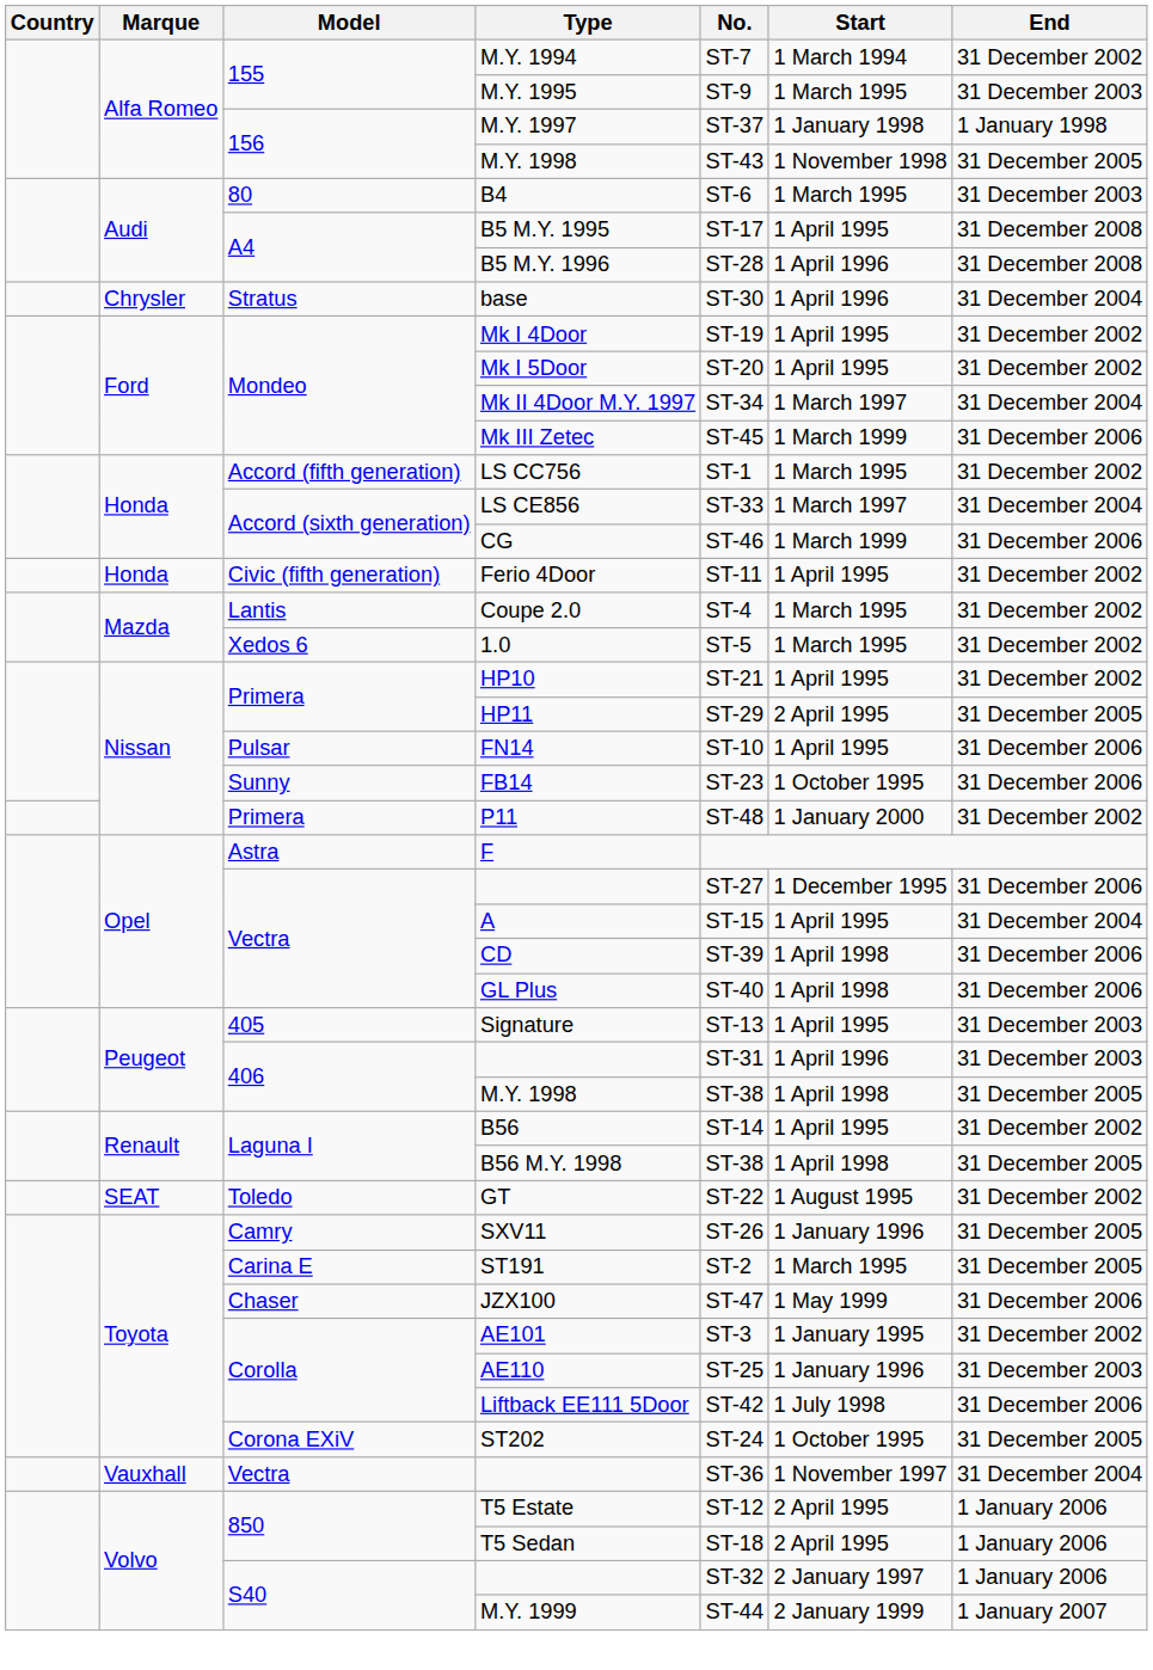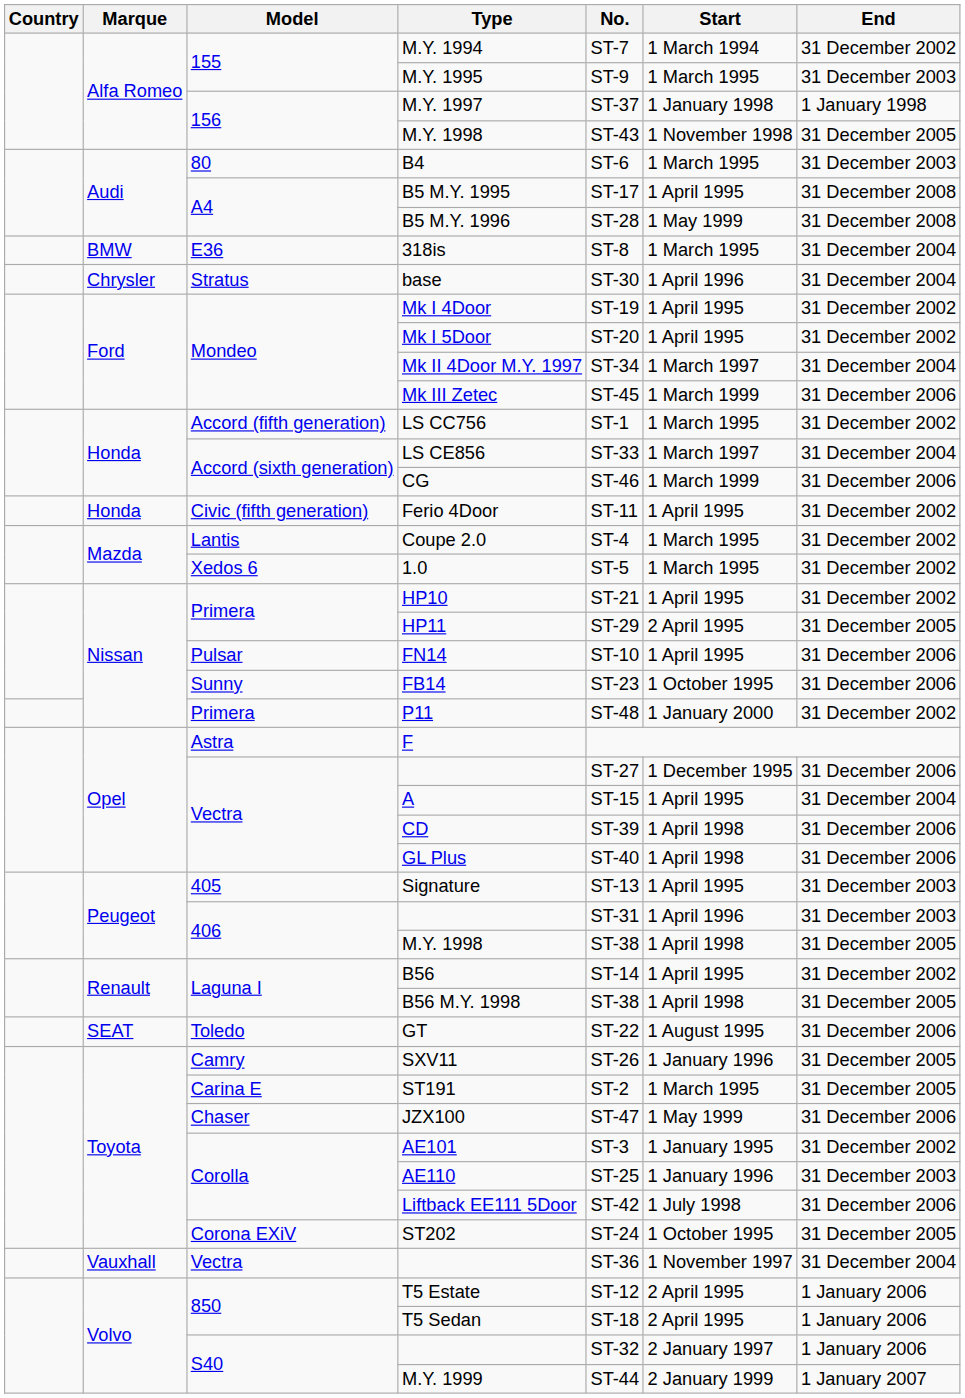 <table class="wikitable sortable">
 <tr>
 <th>Country</th>
 <th>Marque</th>
 <th>Model</th>
 <th>Type</th>
 <th>No.</th>
 <th>Start</th>
 <th>End</th>
 </tr>
 <tr>
 <td rowspan=4></td>
 <td rowspan=4><a href='#'>Alfa Romeo</a></td>
 <td rowspan=2><a href='#'>155</a></td>
 <td>M.Y. 1994</td>
 <td>ST-7</td>
 <td>1 March 1994</td>
 <td>31 December 2002</td>
 </tr>
 <tr>
 <td>M.Y. 1995</td>
 <td>ST-9</td>
 <td>1 March 1995</td>
 <td>31 December 2003</td>
 </tr>
 <tr>
 <td rowspan=2><a href='#'>156</a></td>
 <td>M.Y. 1997</td>
 <td>ST-37</td>
 <td>1 January 1998</td>
 <td>1 January 1998</td>
 </tr>
 <tr>
 <td>M.Y. 1998</td>
 <td>ST-43</td>
 <td>1 November 1998</td>
 <td>31 December 2005</td>
 </tr>
 <tr>
 <td rowspan=3></td>
 <td rowspan=3><a href='#'>Audi</a></td>
 <td><a href='#'>80</a></td>
 <td>B4</td>
 <td>ST-6</td>
 <td>1 March 1995</td>
 <td>31 December 2003</td>
 </tr>
 <tr>
 <td rowspan=2><a href='#'>A4</a></td>
 <td>B5 M.Y. 1995</td>
 <td>ST-17</td>
 <td>1 April 1995</td>
 <td>31 December 2008</td>
 </tr>
 <tr>
 <td>B5 M.Y. 1996</td>
 <td>ST-28</td>
-<td>1 April 1996</td>
+<td>1 May 1999</td>
 <td>31 December 2008</td>
+</tr>
+<tr>
+<td></td>
+<td><a href='#'>BMW</a></td>
+<td><a href='#'>E36</a></td>
+<td>318is</td>
+<td>ST-8</td>
+<td>1 March 1995</td>
+<td>31 December 2004</td>
 </tr>
 <tr>
 <td></td>
 <td><a href='#'>Chrysler</a></td>
 <td><a href='#'>Stratus</a></td>
 <td>base</td>
 <td>ST-30</td>
 <td>1 April 1996</td>
 <td>31 December 2004</td>
 </tr>
 <tr>
 <td rowspan=4></td>
 <td rowspan=4><a href='#'>Ford</a></td>
 <td rowspan=4><a href='#'>Mondeo</a></td>
 <td><a href='#'>Mk I 4Door</a></td>
 <td>ST-19</td>
 <td>1 April 1995</td>
 <td>31 December 2002</td>
 </tr>
 <tr>
 <td><a href='#'>Mk I 5Door</a></td>
 <td>ST-20</td>
 <td>1 April 1995</td>
 <td>31 December 2002</td>
 </tr>
 <tr>
 <td><a href='#'>Mk II 4Door M.Y. 1997</a></td>
 <td>ST-34</td>
 <td>1 March 1997</td>
 <td>31 December 2004</td>
 </tr>
 <tr>
 <td><a href='#'>Mk III Zetec</a></td>
 <td>ST-45</td>
 <td>1 March 1999</td>
 <td>31 December 2006</td>
 </tr>
 <tr>
 <td rowspan=3></td>
 <td rowspan=3><a href='#'>Honda</a></td>
 <td><a href='#'>Accord (fifth generation)</a></td>
 <td>LS CC756</td>
 <td>ST-1</td>
 <td>1 March 1995</td>
 <td>31 December 2002</td>
 </tr>
 <tr>
 <td rowspan=2><a href='#'>Accord (sixth generation)</a></td>
 <td>LS CE856</td>
 <td>ST-33</td>
 <td>1 March 1997</td>
 <td>31 December 2004</td>
 </tr>
 <tr>
 <td>CG</td>
 <td>ST-46</td>
 <td>1 March 1999</td>
 <td>31 December 2006</td>
 </tr>
 <tr>
 <td></td>
 <td><a href='#'>Honda</a></td>
 <td><a href='#'>Civic (fifth generation)</a></td>
 <td>Ferio 4Door</td>
 <td>ST-11</td>
 <td>1 April 1995</td>
 <td>31 December 2002</td>
 </tr>
 <tr>
 <td rowspan=2></td>
 <td rowspan=2><a href='#'>Mazda</a></td>
 <td><a href='#'>Lantis</a></td>
 <td>Coupe 2.0</td>
 <td>ST-4</td>
 <td>1 March 1995</td>
 <td>31 December 2002</td>
 </tr>
 <tr>
 <td><a href='#'>Xedos 6</a></td>
 <td>1.0</td>
 <td>ST-5</td>
 <td>1 March 1995</td>
 <td>31 December 2002</td>
 </tr>
 <tr>
 <td rowspan=4></td>
 <td rowspan=5><a href='#'>Nissan</a></td>
 <td rowspan=2><a href='#'>Primera</a></td>
 <td><a href='#'>HP10</a></td>
 <td>ST-21</td>
 <td>1 April 1995</td>
 <td>31 December 2002</td>
 </tr>
 <tr>
 <td><a href='#'>HP11</a></td>
 <td>ST-29</td>
 <td>2 April 1995</td>
 <td>31 December 2005</td>
 </tr>
 <tr>
 <td><a href='#'>Pulsar</a></td>
 <td><a href='#'>FN14</a></td>
 <td>ST-10</td>
 <td>1 April 1995</td>
 <td>31 December 2006</td>
 </tr>
 <tr>
 <td><a href='#'>Sunny</a></td>
 <td><a href='#'>FB14</a></td>
 <td>ST-23</td>
 <td>1 October 1995</td>
 <td>31 December 2006</td>
 </tr>
 <tr>
 <td></td>
 <td><a href='#'>Primera</a></td>
 <td><a href='#'>P11</a></td>
 <td>ST-48</td>
 <td>1 January 2000</td>
 <td>31 December 2002</td>
 </tr>
 <tr>
 <td rowspan=5></td>
 <td rowspan=5><a href='#'>Opel</a></td>
 <td><a href='#'>Astra</a></td>
 <td><a href='#'>F</a></td>
 </tr>
 <tr>
 <td rowspan=4><a href='#'>Vectra</a></td>
 <td></td>
 <td>ST-27</td>
 <td>1 December 1995</td>
 <td>31 December 2006</td>
 </tr>
 <tr>
 <td><a href='#'>A</a></td>
 <td>ST-15</td>
 <td>1 April 1995</td>
 <td>31 December 2004</td>
 </tr>
 <tr>
 <td><a href='#'>CD</a></td>
 <td>ST-39</td>
 <td>1 April 1998</td>
 <td>31 December 2006</td>
 </tr>
 <tr>
 <td><a href='#'>GL Plus</a></td>
 <td>ST-40</td>
 <td>1 April 1998</td>
 <td>31 December 2006</td>
 </tr>
 <tr>
 <td rowspan=3></td>
 <td rowspan=3><a href='#'>Peugeot</a></td>
 <td><a href='#'>405</a></td>
 <td>Signature</td>
 <td>ST-13</td>
 <td>1 April 1995</td>
 <td>31 December 2003</td>
 </tr>
 <tr>
 <td rowspan=2><a href='#'>406</a></td>
 <td></td>
 <td>ST-31</td>
 <td>1 April 1996</td>
 <td>31 December 2003</td>
 </tr>
 <tr>
 <td>M.Y. 1998</td>
 <td>ST-38</td>
 <td>1 April 1998</td>
 <td>31 December 2005</td>
 </tr>
 <tr>
 <td rowspan=2></td>
 <td rowspan=2><a href='#'>Renault</a></td>
 <td rowspan=2><a href='#'>Laguna I</a></td>
 <td>B56</td>
 <td>ST-14</td>
 <td>1 April 1995</td>
 <td>31 December 2002</td>
 </tr>
 <tr>
 <td>B56 M.Y. 1998</td>
 <td>ST-38</td>
 <td>1 April 1998</td>
 <td>31 December 2005</td>
 </tr>
 <tr>
 <td></td>
 <td><a href='#'>SEAT</a></td>
 <td><a href='#'>Toledo</a></td>
 <td>GT</td>
 <td>ST-22</td>
 <td>1 August 1995</td>
-<td>31 December 2002</td>
+<td>31 December 2006</td>
 </tr>
 <tr>
 <td rowspan=7></td>
 <td rowspan=7><a href='#'>Toyota</a></td>
 <td><a href='#'>Camry</a></td>
 <td>SXV11</td>
 <td>ST-26</td>
 <td>1 January 1996</td>
 <td>31 December 2005</td>
 </tr>
 <tr>
 <td><a href='#'>Carina E</a></td>
 <td>ST191</td>
 <td>ST-2</td>
 <td>1 March 1995</td>
 <td>31 December 2005</td>
 </tr>
 <tr>
 <td><a href='#'>Chaser</a></td>
 <td>JZX100</td>
 <td>ST-47</td>
 <td>1 May 1999</td>
 <td>31 December 2006</td>
 </tr>
 <tr>
 <td rowspan=3><a href='#'>Corolla</a></td>
 <td><a href='#'>AE101</a></td>
 <td>ST-3</td>
 <td>1 January 1995</td>
 <td>31 December 2002</td>
 </tr>
 <tr>
 <td><a href='#'>AE110</a></td>
 <td>ST-25</td>
 <td>1 January 1996</td>
 <td>31 December 2003</td>
 </tr>
 <tr>
 <td><a href='#'>Liftback EE111 5Door</a></td>
 <td>ST-42</td>
 <td>1 July 1998</td>
 <td>31 December 2006</td>
 </tr>
 <tr>
 <td><a href='#'>Corona EXiV</a></td>
 <td>ST202</td>
 <td>ST-24</td>
 <td>1 October 1995</td>
 <td>31 December 2005</td>
 </tr>
 <tr>
 <td></td>
 <td><a href='#'>Vauxhall</a></td>
 <td><a href='#'>Vectra</a></td>
 <td></td>
 <td>ST-36</td>
 <td>1 November 1997</td>
 <td>31 December 2004</td>
 </tr>
 <tr>
 <td rowspan=4></td>
 <td rowspan=4><a href='#'>Volvo</a></td>
 <td rowspan=2><a href='#'>850</a></td>
 <td>T5 Estate</td>
 <td>ST-12</td>
 <td>2 April 1995</td>
 <td>1 January 2006</td>
 </tr>
 <tr>
 <td>T5 Sedan</td>
 <td>ST-18</td>
 <td>2 April 1995</td>
 <td>1 January 2006</td>
 </tr>
 <tr>
 <td rowspan=2><a href='#'>S40</a></td>
 <td></td>
 <td>ST-32</td>
 <td>2 January 1997</td>
 <td>1 January 2006</td>
 </tr>
 <tr>
 <td>M.Y. 1999</td>
 <td>ST-44</td>
 <td>2 January 1999</td>
 <td>1 January 2007</td>
 </tr>
 </table>
